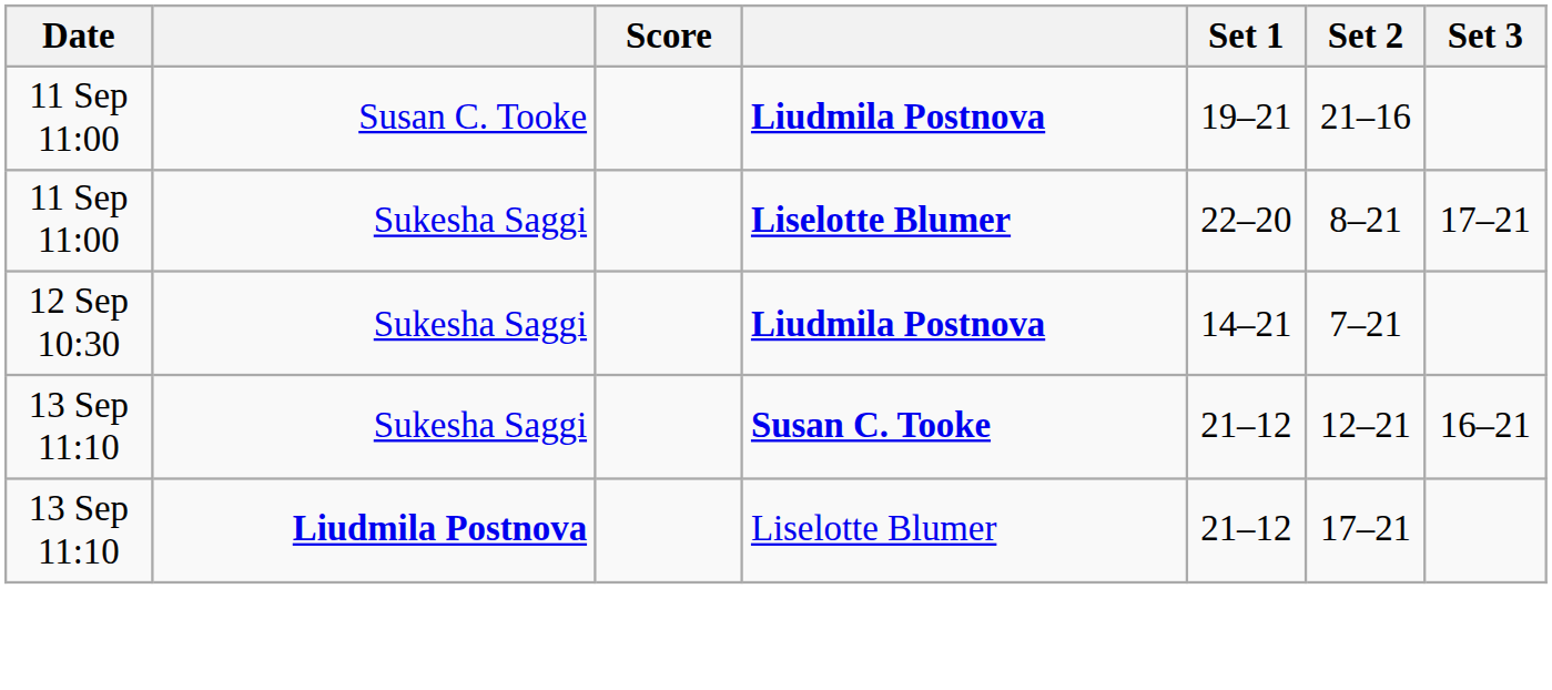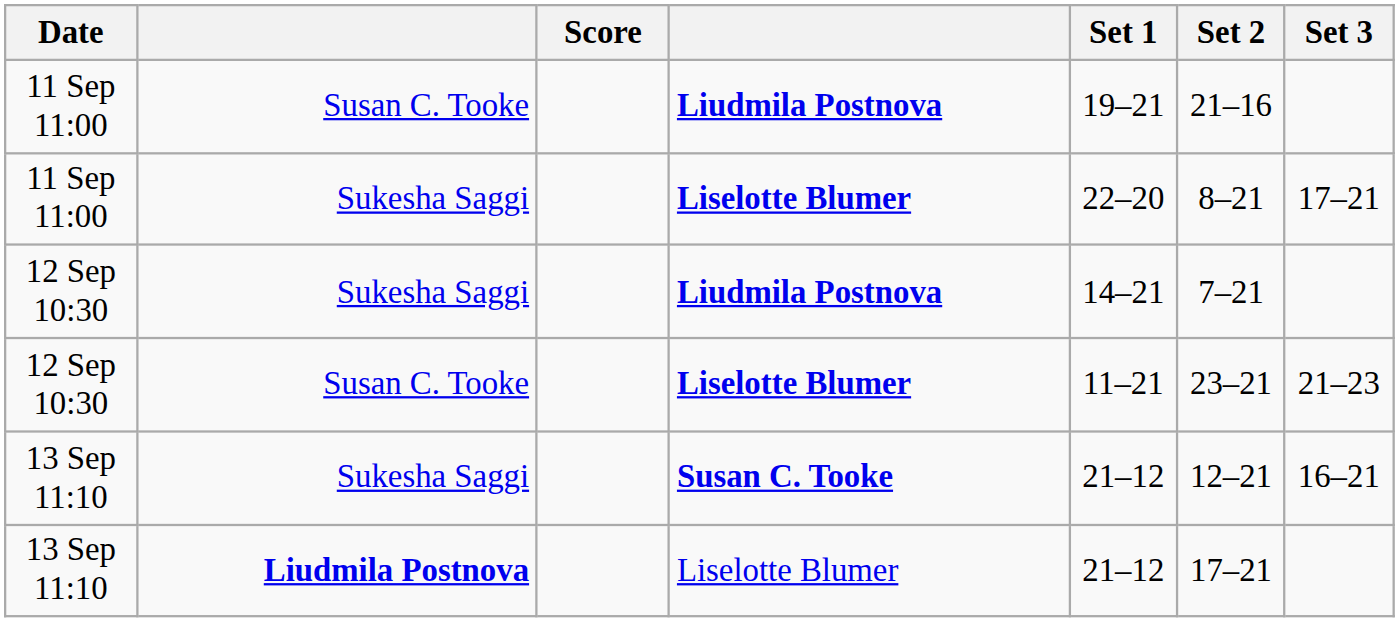 <table class="wikitable" style="text-align: center; font-size:90%">
 <tr>
 <th width="60">Date</th>
 <th align="right" width="225"></th>
 <th width="60">Score</th>
 <th align="left" width="225"></th>
 <th width="50">Set 1</th>
 <th width="50">Set 2</th>
 <th width="50">Set 3</th>
 </tr>
 <tr>
 <td>11 Sep<br>11:00</td>
 <td align="right"><a href='#'>Susan C. Tooke</a> </td>
 <td align="center"></td>
 <td align="left"><strong> <a href='#'>Liudmila Postnova</a></strong></td>
 <td>19–21</td>
 <td>21–16</td>
 <td></td>
 </tr>
 <tr>
 <td>11 Sep<br>11:00</td>
 <td align="right"><a href='#'>Sukesha Saggi</a> </td>
 <td align="center"></td>
 <td align="left"><strong> <a href='#'>Liselotte Blumer</a></strong></td>
 <td>22–20</td>
 <td>8–21</td>
 <td>17–21</td>
 </tr>
 <tr>
 <td>12 Sep<br>10:30</td>
 <td align="right"><a href='#'>Sukesha Saggi</a> </td>
 <td align="center"></td>
 <td align="left"><strong> <a href='#'>Liudmila Postnova</a></strong></td>
 <td>14–21</td>
 <td>7–21</td>
 <td></td>
 </tr>
 <tr>
+<td>12 Sep<br>10:30</td>
+<td align="right"><a href='#'>Susan C. Tooke</a> </td>
+<td align="center"></td>
+<td align="left"><strong> <a href='#'>Liselotte Blumer</a></strong></td>
+<td>11–21</td>
+<td>23–21</td>
+<td>21–23</td>
+</tr>
+<tr>
 <td>13 Sep<br>11:10</td>
 <td align="right"><a href='#'>Sukesha Saggi</a> </td>
 <td align="center"></td>
 <td align="left"><strong> <a href='#'>Susan C. Tooke</a></strong></td>
 <td>21–12</td>
 <td>12–21</td>
 <td>16–21</td>
 </tr>
 <tr>
 <td>13 Sep<br>11:10</td>
 <td align="right"><strong><a href='#'>Liudmila Postnova</a> </strong></td>
 <td align="center"></td>
 <td align="left"> <a href='#'>Liselotte Blumer</a></td>
 <td>21–12</td>
 <td>17–21</td>
 <td></td>
 </tr>
 </table>
